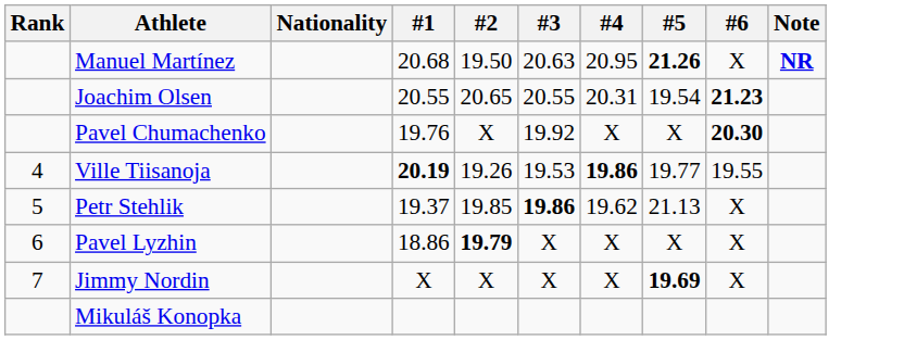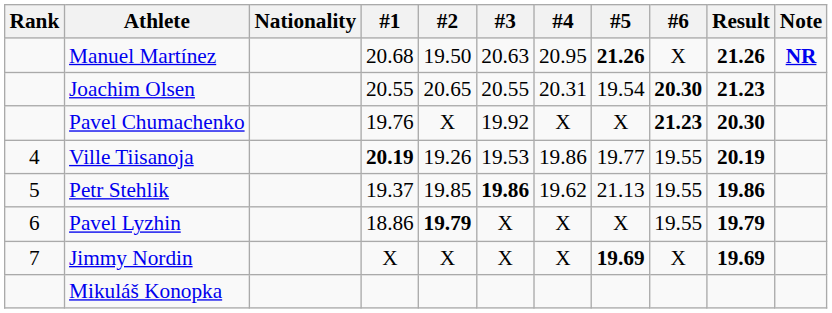 <table class="wikitable sortable" style="text-align:center">
 <tr>
 <th>Rank</th>
 <th>Athlete</th>
 <th>Nationality</th>
 <th>#1</th>
 <th>#2</th>
 <th>#3</th>
 <th>#4</th>
 <th>#5</th>
 <th>#6</th>
+<th>Result</th>
 <th>Note</th>
 </tr>
 <tr>
 <td></td>
 <td align=left><a href='#'>Manuel Martínez</a></td>
 <td align=left></td>
 <td>20.68</td>
 <td>19.50</td>
 <td>20.63</td>
 <td>20.95</td>
 <td><strong>21.26</strong></td>
 <td>X</td>
+<td><strong>21.26</strong></td>
 <td><strong><a href='#'>NR</a></strong></td>
 </tr>
 <tr>
 <td></td>
 <td align=left><a href='#'>Joachim Olsen</a></td>
 <td align=left></td>
 <td>20.55</td>
 <td>20.65</td>
 <td>20.55</td>
 <td>20.31</td>
 <td>19.54</td>
+<td><strong>20.30</strong></td>
 <td><strong>21.23</strong></td>
 <td></td>
 </tr>
 <tr>
 <td></td>
 <td align=left><a href='#'>Pavel Chumachenko</a></td>
 <td align=left></td>
 <td>19.76</td>
 <td>X</td>
 <td>19.92</td>
 <td>X</td>
 <td>X</td>
+<td><strong>21.23</strong></td>
 <td><strong>20.30</strong></td>
 <td></td>
 </tr>
 <tr>
 <td>4</td>
 <td align=left><a href='#'>Ville Tiisanoja</a></td>
 <td align=left></td>
 <td><strong>20.19</strong></td>
 <td>19.26</td>
 <td>19.53</td>
-<td><strong>19.86</strong></td>
+<td>19.86</td>
 <td>19.77</td>
 <td>19.55</td>
+<td><strong>20.19</strong></td>
 <td></td>
 </tr>
 <tr>
 <td>5</td>
 <td align=left><a href='#'>Petr Stehlik</a></td>
 <td align=left></td>
 <td>19.37</td>
 <td>19.85</td>
 <td><strong>19.86</strong></td>
 <td>19.62</td>
 <td>21.13</td>
-<td>X</td>
+<td>19.55</td>
+<td><strong>19.86</strong></td>
 <td></td>
 </tr>
 <tr>
 <td>6</td>
 <td align=left><a href='#'>Pavel Lyzhin</a></td>
 <td align=left></td>
 <td>18.86</td>
 <td><strong>19.79</strong></td>
 <td>X</td>
 <td>X</td>
 <td>X</td>
-<td>X</td>
+<td>19.55</td>
+<td><strong>19.79</strong></td>
 <td></td>
 </tr>
 <tr>
 <td>7</td>
 <td align=left><a href='#'>Jimmy Nordin</a></td>
 <td align=left></td>
 <td>X</td>
 <td>X</td>
 <td>X</td>
 <td>X</td>
 <td><strong>19.69</strong></td>
 <td>X</td>
+<td><strong>19.69</strong></td>
 <td></td>
 </tr>
 <tr>
 <td></td>
 <td align=left><a href='#'>Mikuláš Konopka</a></td>
 <td align=left></td>
 <td></td>
 <td></td>
 <td></td>
 <td></td>
 <td></td>
 <td></td>
+<td><strong></strong></td>
 <td></td>
 </tr>
 </table>
